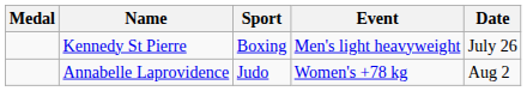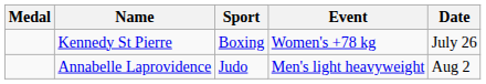 <table class="wikitable sortable">
 <tr>
 <th>Medal</th>
 <th>Name</th>
 <th>Sport</th>
 <th>Event</th>
 <th>Date</th>
 </tr>
 <tr>
 <td></td>
 <td><a href='#'>Kennedy St Pierre</a></td>
 <td><a href='#'>Boxing</a></td>
-<td><a href='#'>Men's light heavyweight</a></td>
+<td><a href='#'>Women's +78 kg</a></td>
 <td>July 26</td>
 </tr>
 <tr>
 <td></td>
 <td><a href='#'>Annabelle Laprovidence</a></td>
 <td><a href='#'>Judo</a></td>
-<td><a href='#'>Women's +78 kg</a></td>
+<td><a href='#'>Men's light heavyweight</a></td>
 <td>Aug 2</td>
 </tr>
 </table>
